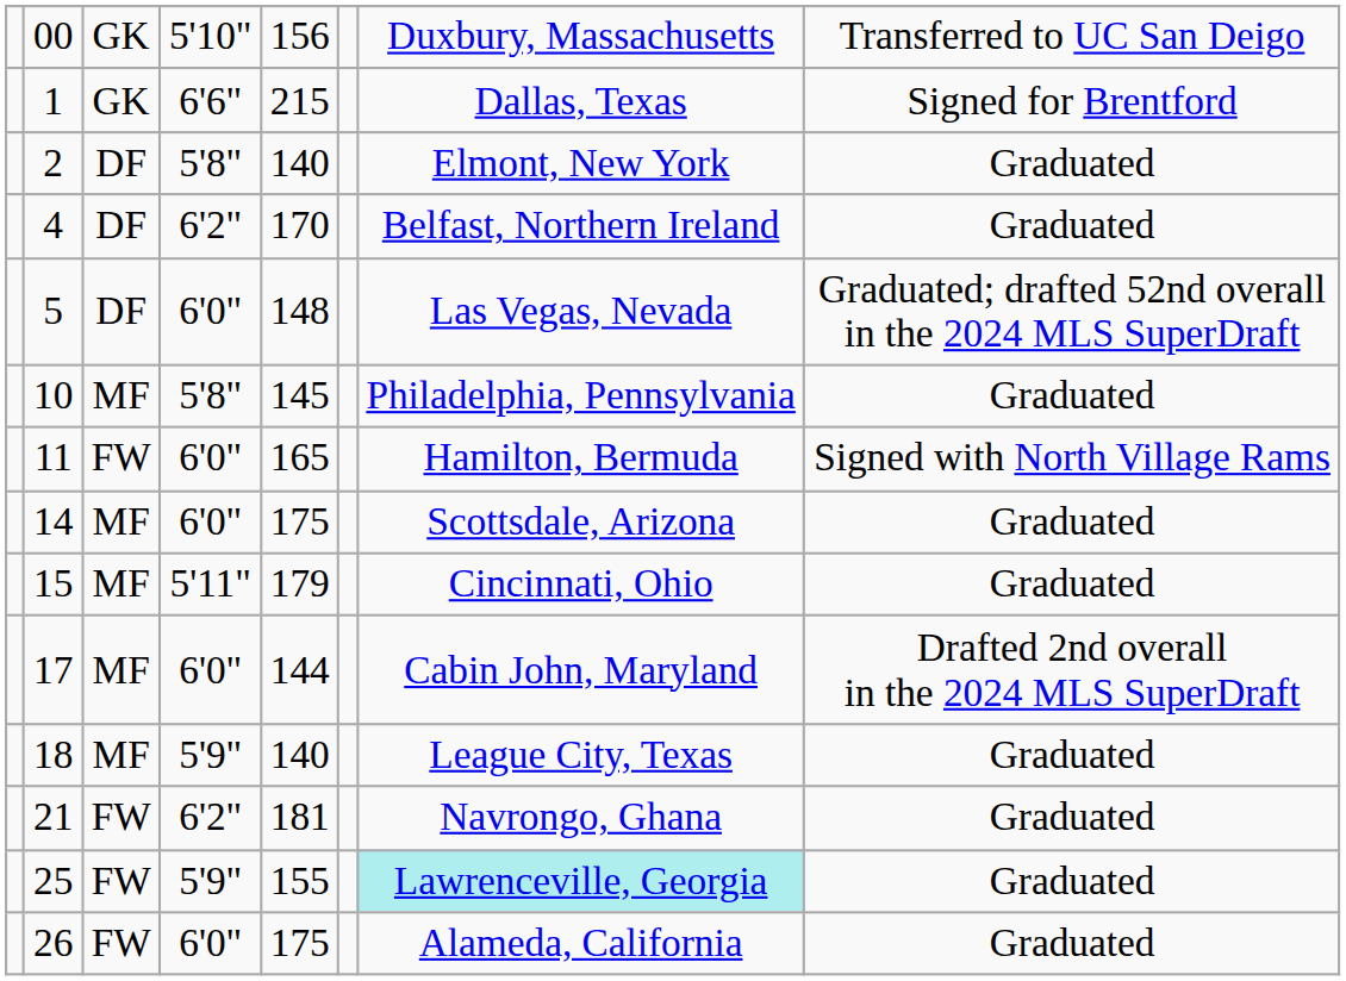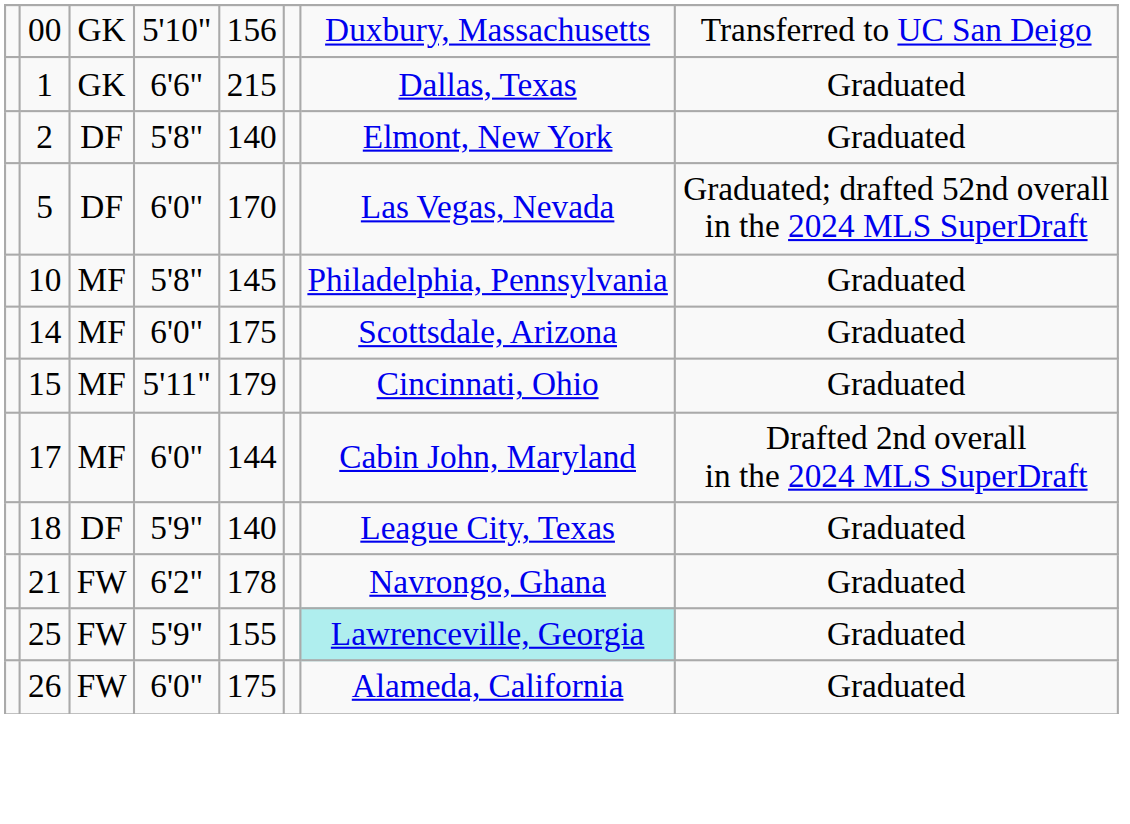 <table class="wikitable sortable" border="1" style="text-align:center;">
 <tr align=center>
 </tr>
 <tr>
 <td></td>
 <td>00</td>
 <td>GK</td>
 <td>5'10"</td>
 <td>156</td>
 <td></td>
 <td><a href='#'>Duxbury, Massachusetts</a></td>
 <td>Transferred to <a href='#'>UC San Deigo</a></td>
 </tr>
 <tr>
 <td></td>
 <td>1</td>
 <td>GK</td>
 <td>6'6"</td>
 <td>215</td>
 <td></td>
 <td><a href='#'>Dallas, Texas</a></td>
-<td>Signed for <a href='#'>Brentford</a></td>
+<td>Graduated</td>
 </tr>
 <tr>
 <td></td>
 <td>2</td>
 <td>DF</td>
 <td>5'8"</td>
 <td>140</td>
 <td></td>
 <td><a href='#'>Elmont, New York</a></td>
 <td>Graduated</td>
 </tr>
 <tr>
 <td></td>
-<td>4</td>
-<td>DF</td>
-<td>6'2"</td>
-<td>170</td>
-<td></td>
-<td><a href='#'>Belfast, Northern Ireland</a></td>
-<td>Graduated</td>
-</tr>
-<tr>
-<td></td>
 <td>5</td>
 <td>DF</td>
 <td>6'0"</td>
-<td>148</td>
+<td>170</td>
 <td></td>
 <td><a href='#'>Las Vegas, Nevada</a></td>
 <td>Graduated; drafted 52nd overall<br>in the <a href='#'>2024 MLS SuperDraft</a></td>
 </tr>
 <tr>
 <td></td>
 <td>10</td>
 <td>MF</td>
 <td>5'8"</td>
 <td>145</td>
 <td></td>
 <td><a href='#'>Philadelphia, Pennsylvania</a></td>
 <td>Graduated</td>
-</tr>
-<tr>
-<td></td>
-<td>11</td>
-<td>FW</td>
-<td>6'0"</td>
-<td>165</td>
-<td></td>
-<td><a href='#'>Hamilton, Bermuda</a></td>
-<td>Signed with <a href='#'>North Village Rams</a></td>
 </tr>
 <tr>
 <td></td>
 <td>14</td>
 <td>MF</td>
 <td>6'0"</td>
 <td>175</td>
 <td></td>
 <td><a href='#'>Scottsdale, Arizona</a></td>
 <td>Graduated</td>
 </tr>
 <tr>
 <td></td>
 <td>15</td>
 <td>MF</td>
 <td>5'11"</td>
 <td>179</td>
 <td></td>
 <td><a href='#'>Cincinnati, Ohio</a></td>
 <td>Graduated</td>
 </tr>
 <tr>
 <td></td>
 <td>17</td>
 <td>MF</td>
 <td>6'0"</td>
 <td>144</td>
 <td></td>
 <td><a href='#'>Cabin John, Maryland</a></td>
 <td>Drafted 2nd overall<br>in the <a href='#'>2024 MLS SuperDraft</a></td>
 </tr>
 <tr>
 <td></td>
 <td>18</td>
-<td>MF</td>
+<td>DF</td>
 <td>5'9"</td>
 <td>140</td>
 <td></td>
 <td><a href='#'>League City, Texas</a></td>
 <td>Graduated</td>
 </tr>
 <tr>
 <td></td>
 <td>21</td>
 <td>FW</td>
 <td>6'2"</td>
-<td>181</td>
+<td>178</td>
 <td></td>
 <td><a href='#'>Navrongo, Ghana</a></td>
 <td>Graduated</td>
 </tr>
 <tr>
 <td></td>
 <td>25</td>
 <td>FW</td>
 <td>5'9"</td>
 <td>155</td>
 <td></td>
 <td style="background: paleturquoise;"><a href='#'>Lawrenceville, Georgia</a></td>
 <td>Graduated</td>
 </tr>
 <tr>
 <td></td>
 <td>26</td>
 <td>FW</td>
 <td>6'0"</td>
 <td>175</td>
 <td></td>
 <td><a href='#'>Alameda, California</a></td>
 <td>Graduated</td>
 </tr>
 </table>
